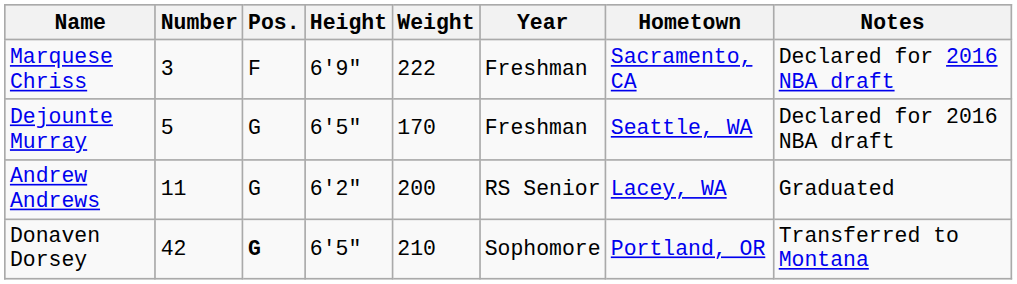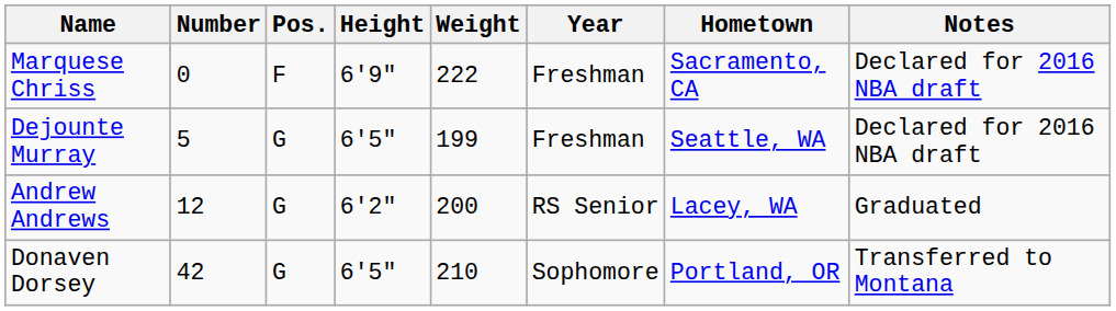 <table class="wikitable sortable" border="1">
 <tr>
 <th>Name</th>
 <th>Number</th>
 <th>Pos.</th>
 <th>Height</th>
 <th>Weight</th>
 <th>Year</th>
 <th>Hometown</th>
 <th class="unsortable">Notes</th>
 </tr>
 <tr>
 <td sortname><a href='#'>Marquese Chriss</a></td>
-<td>3</td>
+<td>0</td>
 <td>F</td>
 <td>6'9"</td>
 <td>222</td>
 <td>Freshman</td>
 <td><a href='#'>Sacramento, CA</a></td>
 <td>Declared for <a href='#'>2016 NBA draft</a></td>
 </tr>
 <tr>
 <td sortname><a href='#'>Dejounte Murray</a></td>
 <td>5</td>
 <td>G</td>
 <td>6'5"</td>
-<td>170</td>
+<td>199</td>
 <td>Freshman</td>
 <td><a href='#'>Seattle, WA</a></td>
 <td>Declared for 2016 NBA draft</td>
 </tr>
 <tr>
 <td sortname><a href='#'>Andrew Andrews</a></td>
-<td>11</td>
+<td>12</td>
 <td>G</td>
 <td>6'2"</td>
 <td>200</td>
 <td>RS Senior</td>
 <td><a href='#'>Lacey, WA</a></td>
 <td>Graduated</td>
 </tr>
 <tr>
 <td sortname>Donaven Dorsey</td>
 <td>42</td>
-<td><strong>G</strong></td>
+<td>G</td>
 <td>6'5"</td>
 <td>210</td>
 <td>Sophomore</td>
 <td><a href='#'>Portland, OR</a></td>
 <td>Transferred to <a href='#'>Montana</a></td>
 </tr>
 </table>
